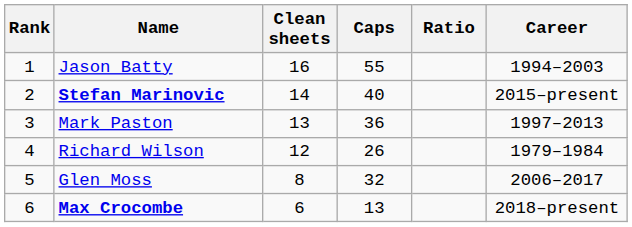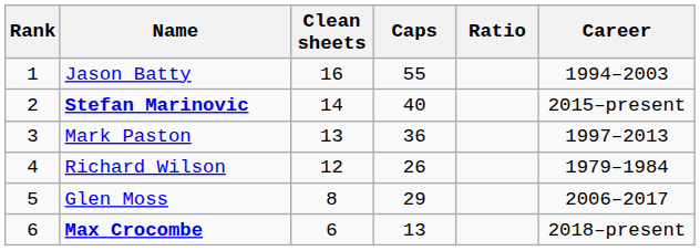 <table class="wikitable sortable" style="text-align:center">
 <tr>
 <th width="30">Rank</th>
 <th width="150">Name</th>
 <th width="50">Clean sheets</th>
 <th width="50">Caps</th>
 <th width="50">Ratio</th>
 <th width="100">Career</th>
 </tr>
 <tr>
 <td>1</td>
 <td style="text-align:left"><a href='#'>Jason Batty</a></td>
 <td>16</td>
 <td>55</td>
 <td></td>
 <td>1994–2003</td>
 </tr>
 <tr>
 <td>2</td>
 <td style="text-align:left"><strong><a href='#'>Stefan Marinovic</a></strong></td>
 <td>14</td>
 <td>40</td>
 <td></td>
 <td>2015–present</td>
 </tr>
 <tr>
 <td>3</td>
 <td style="text-align:left"><a href='#'>Mark Paston</a></td>
 <td>13</td>
 <td>36</td>
 <td></td>
 <td>1997–2013</td>
 </tr>
 <tr>
 <td>4</td>
 <td style="text-align:left"><a href='#'>Richard Wilson</a></td>
 <td>12</td>
 <td>26</td>
 <td></td>
 <td>1979–1984</td>
 </tr>
 <tr>
 <td>5</td>
 <td style="text-align:left"><a href='#'>Glen Moss</a></td>
 <td>8</td>
-<td>32</td>
+<td>29</td>
 <td></td>
 <td>2006–2017</td>
 </tr>
 <tr>
 <td>6</td>
 <td style="text-align:left"><strong><a href='#'>Max Crocombe</a></strong></td>
 <td>6</td>
 <td>13</td>
 <td></td>
 <td>2018–present</td>
 </tr>
 </table>
